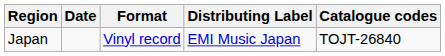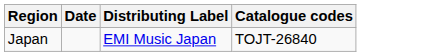 <table class="wikitable">
 <tr>
 <th>Region</th>
 <th>Date</th>
-<th>Format</th>
 <th>Distributing Label</th>
 <th>Catalogue codes</th>
 </tr>
 <tr>
 <td>Japan</td>
 <td></td>
-<td><a href='#'>Vinyl record</a></td>
 <td><a href='#'>EMI Music Japan</a></td>
 <td>TOJT-26840</td>
 </tr>
 </table>
